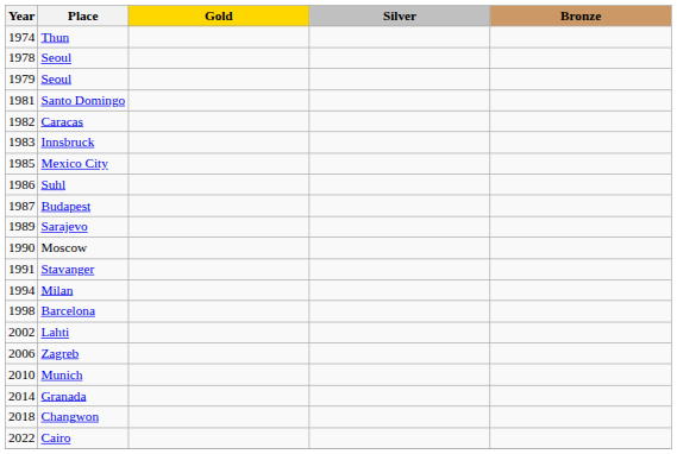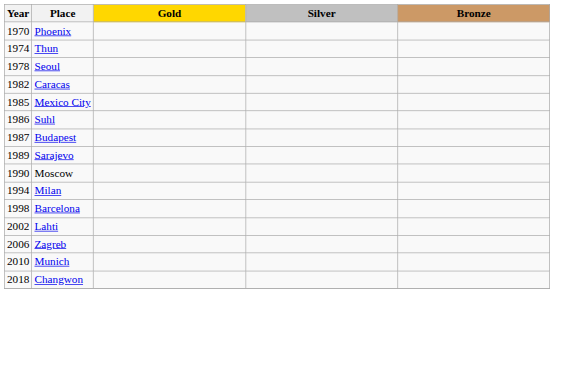 <table class="wikitable">
 <tr>
 <th>Year</th>
 <th>Place</th>
 <th style="background:gold; width:210px;">Gold</th>
 <th style="background:silver; width:210px;">Silver</th>
 <th style="background:#c96; width:210px;">Bronze</th>
+</tr>
+<tr>
+<td>1970</td>
+<td><a href='#'>Phoenix</a></td>
+<td></td>
+<td></td>
+<td></td>
 </tr>
 <tr>
 <td>1974</td>
 <td><a href='#'>Thun</a></td>
 <td></td>
 <td></td>
 <td></td>
 </tr>
 <tr>
 <td>1978</td>
 <td><a href='#'>Seoul</a></td>
 <td></td>
 <td></td>
 <td></td>
 </tr>
 <tr>
-<td>1979</td>
-<td><a href='#'>Seoul</a></td>
-<td></td>
-<td></td>
-<td></td>
-</tr>
-<tr>
-<td>1981</td>
-<td><a href='#'>Santo Domingo</a></td>
-<td></td>
-<td></td>
-<td></td>
-</tr>
-<tr>
 <td>1982</td>
 <td><a href='#'>Caracas</a></td>
-<td></td>
-<td></td>
-<td></td>
-</tr>
-<tr>
-<td>1983</td>
-<td><a href='#'>Innsbruck</a></td>
 <td></td>
 <td></td>
 <td></td>
 </tr>
 <tr>
 <td>1985</td>
 <td><a href='#'>Mexico City</a></td>
 <td></td>
 <td></td>
 <td></td>
 </tr>
 <tr>
 <td>1986</td>
 <td><a href='#'>Suhl</a></td>
 <td></td>
 <td></td>
 <td></td>
 </tr>
 <tr>
 <td>1987</td>
 <td><a href='#'>Budapest</a></td>
 <td></td>
 <td></td>
 <td></td>
 </tr>
 <tr>
 <td>1989</td>
 <td><a href='#'>Sarajevo</a></td>
 <td></td>
 <td></td>
 <td></td>
 </tr>
 <tr>
 <td>1990</td>
 <td>Moscow</td>
 <td></td>
 <td></td>
 <td></td>
 </tr>
 <tr>
-<td>1991</td>
-<td><a href='#'>Stavanger</a></td>
-<td></td>
-<td></td>
-<td></td>
-</tr>
-<tr>
 <td>1994</td>
 <td><a href='#'>Milan</a></td>
 <td></td>
 <td></td>
 <td></td>
 </tr>
 <tr>
 <td>1998</td>
 <td><a href='#'>Barcelona</a></td>
 <td></td>
 <td></td>
 <td></td>
 </tr>
 <tr>
 <td>2002</td>
 <td><a href='#'>Lahti</a></td>
 <td></td>
 <td></td>
 <td></td>
 </tr>
 <tr>
 <td>2006</td>
 <td><a href='#'>Zagreb</a></td>
 <td></td>
 <td></td>
 <td></td>
 </tr>
 <tr>
 <td>2010</td>
 <td><a href='#'>Munich</a></td>
 <td></td>
 <td></td>
 <td></td>
 </tr>
 <tr>
-<td>2014</td>
-<td> <a href='#'>Granada</a></td>
-<td></td>
-<td></td>
-<td></td>
-</tr>
-<tr>
 <td>2018</td>
 <td> <a href='#'>Changwon</a></td>
 <td></td>
 <td></td>
 <td></td>
 </tr>
 <tr>
-<td>2022</td>
-<td> <a href='#'>Cairo</a></td>
-<td></td>
-<td></td>
-<td></td>
-</tr>
-<tr>
 </tr>
 </table>
